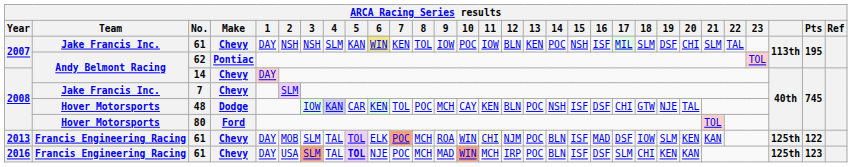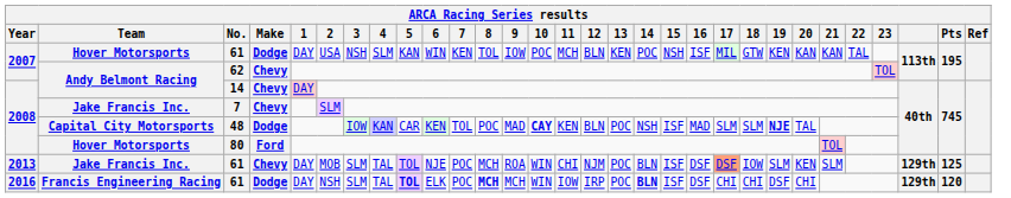 <table class="wikitable" style="text-align:center; font-size:75%">
 <tr>
 <th colspan=47><a href='#'>ARCA Racing Series</a> results</th>
 </tr>
 <tr>
 <th>Year</th>
 <th>Team</th>
 <th>No.</th>
 <th>Make</th>
 <th>1</th>
 <th>2</th>
 <th>3</th>
 <th>4</th>
 <th>5</th>
 <th>6</th>
 <th>7</th>
 <th>8</th>
 <th>9</th>
 <th>10</th>
 <th>11</th>
 <th>12</th>
 <th>13</th>
 <th>14</th>
 <th>15</th>
 <th>16</th>
 <th>17</th>
 <th>18</th>
 <th>19</th>
 <th>20</th>
 <th>21</th>
 <th>22</th>
 <th>23</th>
 <th></th>
 <th>Pts</th>
 <th>Ref</th>
 </tr>
 <tr>
 <th rowspan=2><a href='#'>2007</a></th>
-<th><a href='#'>Jake Francis Inc.</a></th>
+<th><a href='#'>Hover Motorsports</a></th>
 <th>61</th>
-<th><a href='#'>Chevy</a></th>
+<th><a href='#'>Dodge</a></th>
 <td><a href='#'>DAY</a></td>
-<td><a href='#'>NSH</a></td>
+<td><a href='#'>USA</a></td>
 <td><a href='#'>NSH</a></td>
 <td><a href='#'>SLM</a></td>
 <td><a href='#'>KAN</a></td>
-<td style="background: khaki;"><a href='#'>WIN</a></td>
+<td><a href='#'>WIN</a></td>
 <td><a href='#'>KEN</a></td>
 <td><a href='#'>TOL</a></td>
 <td><a href='#'>IOW</a></td>
 <td><a href='#'>POC</a></td>
-<td><a href='#'>IOW</a></td>
+<td><a href='#'>MCH</a></td>
 <td><a href='#'>BLN</a></td>
 <td><a href='#'>KEN</a></td>
 <td><a href='#'>POC</a></td>
 <td><a href='#'>NSH</a></td>
 <td><a href='#'>ISF</a></td>
 <td style="background:#DFFFDF;"><a href='#'>MIL</a><br></td>
-<td><a href='#'>SLM</a></td>
-<td><a href='#'>DSF</a></td>
-<td><a href='#'>CHI</a></td>
-<td><a href='#'>SLM</a></td>
+<td><a href='#'>GTW</a></td>
+<td><a href='#'>KEN</a></td>
+<td><a href='#'>KAN</a></td>
+<td><a href='#'>KAN</a></td>
 <td><a href='#'>TAL</a></td>
 <td></td>
 <th rowspan=2>113th</th>
 <th rowspan=2>195</th>
 <th rowspan=2></th>
 </tr>
 <tr>
 <th rowspan=2><a href='#'>Andy Belmont Racing</a></th>
 <th>62</th>
-<th><a href='#'>Pontiac</a></th>
+<th><a href='#'>Chevy</a></th>
 <td colspan=22></td>
 <td style="background:#FFCFCF;"><a href='#'>TOL</a><br></td>
 </tr>
 <tr>
 <th rowspan=4><a href='#'>2008</a></th>
 <th>14</th>
 <th><a href='#'>Chevy</a></th>
 <td style="background:#FFCFCF;"><a href='#'>DAY</a><br></td>
 <td colspan=22></td>
 <th rowspan=4>40th</th>
 <th rowspan=4>745</th>
 <th rowspan=4></th>
 </tr>
 <tr>
 <th><a href='#'>Jake Francis Inc.</a></th>
 <th>7</th>
 <th><a href='#'>Chevy</a></th>
 <td></td>
 <td style="background:#EFCFFF;"><a href='#'>SLM</a><br></td>
 <td colspan=21></td>
 </tr>
 <tr>
-<th><a href='#'>Hover Motorsports</a></th>
+<th><a href='#'>Capital City Motorsports</a></th>
 <th>48</th>
 <th><a href='#'>Dodge</a></th>
 <td colspan=2></td>
 <td style="background:#DFFFDF;"><a href='#'>IOW</a><br></td>
 <td style="background:#CFCFFF;"><a href='#'>KAN</a><br></td>
 <td><a href='#'>CAR</a></td>
 <td style="background:#DFFFDF;"><a href='#'>KEN</a><br></td>
 <td><a href='#'>TOL</a></td>
 <td><a href='#'>POC</a></td>
-<td><a href='#'>MCH</a></td>
-<td><a href='#'>CAY</a></td>
+<td><a href='#'>MAD</a></td>
+<td><strong><a href='#'>CAY</a></strong></td>
 <td><a href='#'>KEN</a></td>
 <td><a href='#'>BLN</a></td>
 <td><a href='#'>POC</a></td>
 <td><a href='#'>NSH</a></td>
 <td><a href='#'>ISF</a></td>
-<td><a href='#'>DSF</a></td>
-<td><a href='#'>CHI</a></td>
-<td><a href='#'>GTW</a></td>
-<td><a href='#'>NJE</a></td>
+<td><a href='#'>MAD</a></td>
+<td><a href='#'>SLM</a></td>
+<td><a href='#'>SLM</a></td>
+<td><strong><a href='#'>NJE</a></strong></td>
 <td><a href='#'>TAL</a></td>
 <td colspan=3></td>
 </tr>
 <tr>
 <th><a href='#'>Hover Motorsports</a></th>
 <th>80</th>
 <th><a href='#'>Ford</a></th>
 <td colspan=20></td>
 <td style="background:#FFCFCF;"><a href='#'>TOL</a><br></td>
 <td colspan=2></td>
 </tr>
 <tr>
 <th><a href='#'>2013</a></th>
-<th><a href='#'>Francis Engineering Racing</a></th>
+<th><a href='#'>Jake Francis Inc.</a></th>
 <th>61</th>
 <th><a href='#'>Chevy</a></th>
 <td><a href='#'>DAY</a></td>
 <td><a href='#'>MOB</a></td>
 <td><a href='#'>SLM</a></td>
 <td><a href='#'>TAL</a></td>
 <td style="background:#EFCFFF;"><a href='#'>TOL</a><br></td>
-<td><a href='#'>ELK</a></td>
-<td style="background: lightsalmon;"><a href='#'>POC</a></td>
+<td><a href='#'>NJE</a></td>
+<td><a href='#'>POC</a></td>
 <td><a href='#'>MCH</a></td>
 <td><a href='#'>ROA</a></td>
 <td><a href='#'>WIN</a></td>
-<td style="background: lightyellow;"><a href='#'>CHI</a></td>
+<td><a href='#'>CHI</a></td>
 <td><a href='#'>NJM</a></td>
 <td><a href='#'>POC</a></td>
 <td><a href='#'>BLN</a></td>
 <td><a href='#'>ISF</a></td>
-<td><a href='#'>MAD</a></td>
 <td><a href='#'>DSF</a></td>
+<td style="background: lightsalmon;"><a href='#'>DSF</a></td>
 <td><a href='#'>IOW</a></td>
 <td><a href='#'>SLM</a></td>
 <td><a href='#'>KEN</a></td>
-<td><a href='#'>KAN</a></td>
+<td><a href='#'>SLM</a></td>
 <td colspan=2></td>
-<th>125th</th>
-<th>122</th>
+<th>129th</th>
+<th>125</th>
 <th></th>
 </tr>
 <tr>
 <th><a href='#'>2016</a></th>
 <th><a href='#'>Francis Engineering Racing</a></th>
 <th>61</th>
-<th><a href='#'>Chevy</a></th>
+<th><a href='#'>Dodge</a></th>
 <td><a href='#'>DAY</a></td>
-<td><a href='#'>USA</a></td>
-<td style="background: lightsalmon;"><a href='#'>SLM</a></td>
+<td><a href='#'>NSH</a></td>
+<td><a href='#'>SLM</a></td>
 <td><a href='#'>TAL</a></td>
 <td style="background:#EFCFFF;"><strong><a href='#'>TOL</a><br></strong></td>
-<td><a href='#'>NJE</a></td>
+<td><a href='#'>ELK</a></td>
 <td><a href='#'>POC</a></td>
+<td><strong><a href='#'>MCH</a></strong></td>
 <td><a href='#'>MCH</a></td>
-<td><a href='#'>MAD</a></td>
-<td style="background: lightsalmon;"><a href='#'>WIN</a></td>
-<td><a href='#'>MCH</a></td>
+<td><a href='#'>WIN</a></td>
+<td><a href='#'>IOW</a></td>
 <td><a href='#'>IRP</a></td>
 <td><a href='#'>POC</a></td>
-<td><a href='#'>BLN</a></td>
+<td><strong><a href='#'>BLN</a></strong></td>
 <td><a href='#'>ISF</a></td>
 <td><a href='#'>DSF</a></td>
-<td><a href='#'>SLM</a></td>
 <td><a href='#'>CHI</a></td>
-<td><a href='#'>KEN</a></td>
-<td><a href='#'>KAN</a></td>
+<td><a href='#'>CHI</a></td>
+<td><a href='#'>DSF</a></td>
+<td><a href='#'>CHI</a></td>
 <td colspan=3></td>
-<th>125th</th>
-<th>123</th>
+<th>129th</th>
+<th>120</th>
 <th></th>
 </tr>
 </table>
